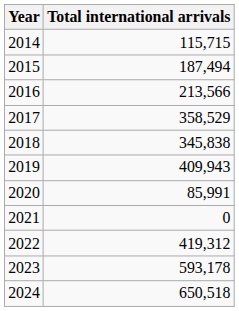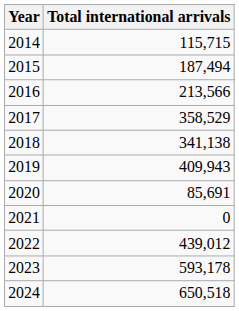 <table class="wikitable sortable">
 <tr>
 <th>Year</th>
 <th>Total international arrivals</th>
 </tr>
 <tr>
 <td>2014</td>
 <td align="right">115,715</td>
 </tr>
 <tr>
 <td>2015</td>
 <td align="right">187,494</td>
 </tr>
 <tr>
 <td>2016</td>
 <td align="right">213,566</td>
 </tr>
 <tr>
 <td>2017</td>
 <td align="right">358,529</td>
 </tr>
 <tr>
 <td>2018</td>
-<td align="right">345,838</td>
+<td align="right">341,138</td>
 </tr>
 <tr>
 <td>2019</td>
 <td align="right">409,943</td>
 </tr>
 <tr>
 <td>2020</td>
-<td align="right">85,991</td>
+<td align="right">85,691</td>
 </tr>
 <tr>
 <td>2021</td>
 <td align="right">0</td>
 </tr>
 <tr>
 <td>2022</td>
-<td align="right">419,312</td>
+<td align="right">439,012</td>
 </tr>
 <tr>
 <td>2023</td>
 <td align="right">593,178</td>
 </tr>
 <tr>
 <td>2024</td>
 <td align="right">650,518</td>
 </tr>
 </table>
